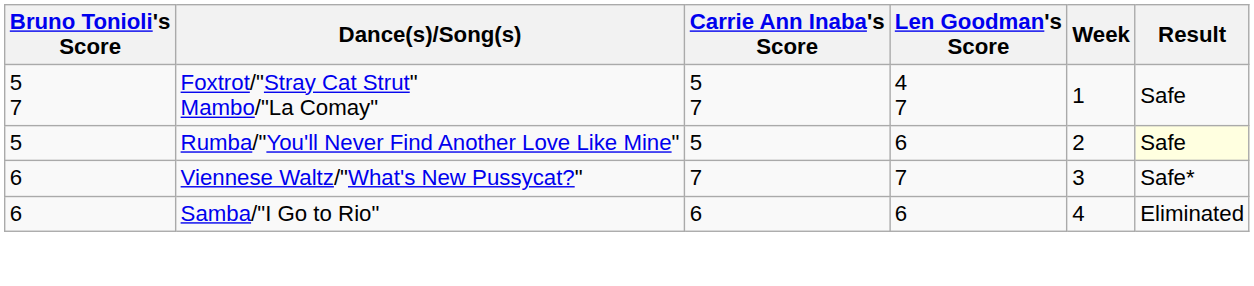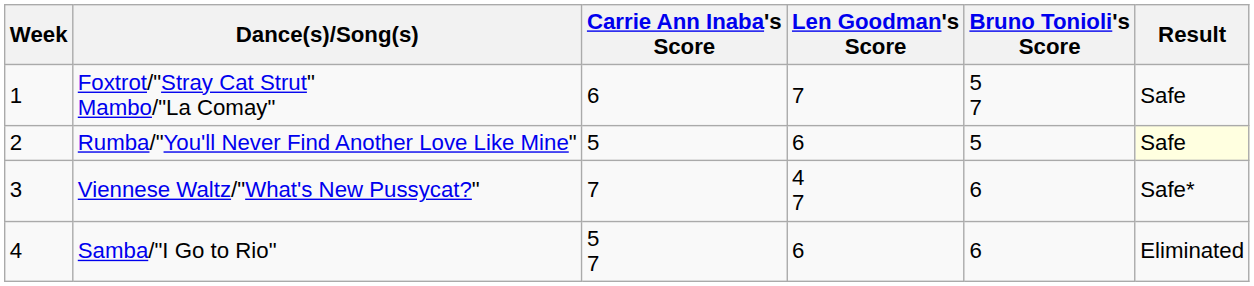 <table class="wikitable">
 <tr>
-<th><a href='#'>Bruno Tonioli</a>'s<br>Score</th>
+<th>Week</th>
 <th>Dance(s)/Song(s)</th>
 <th><a href='#'>Carrie Ann Inaba</a>'s<br>Score</th>
 <th><a href='#'>Len Goodman</a>'s<br>Score</th>
-<th>Week</th>
+<th><a href='#'>Bruno Tonioli</a>'s<br>Score</th>
 <th>Result</th>
 </tr>
 <tr>
+<td>1</td>
+<td><a href='#'>Foxtrot</a>/"<a href='#'>Stray Cat Strut</a>"<br><a href='#'>Mambo</a>/"La Comay"</td>
+<td>6</td>
+<td>7</td>
 <td>5<br>7</td>
-<td><a href='#'>Foxtrot</a>/"<a href='#'>Stray Cat Strut</a>"<br><a href='#'>Mambo</a>/"La Comay"</td>
-<td>5<br>7</td>
-<td>4<br>7</td>
-<td>1</td>
 <td>Safe</td>
 </tr>
 <tr>
-<td>5</td>
+<td>2</td>
 <td><a href='#'>Rumba</a>/"<a href='#'>You'll Never Find Another Love Like Mine</a>"</td>
 <td>5</td>
 <td>6</td>
-<td>2</td>
+<td>5</td>
 <td style="background: lightyellow;">Safe</td>
 </tr>
 <tr>
-<td>6</td>
+<td>3</td>
 <td><a href='#'>Viennese Waltz</a>/"<a href='#'>What's New Pussycat?</a>"</td>
 <td>7</td>
-<td>7</td>
-<td>3</td>
+<td>4<br>7</td>
+<td>6</td>
 <td>Safe*</td>
 </tr>
 <tr>
-<td>6</td>
+<td>4</td>
 <td><a href='#'>Samba</a>/"I Go to Rio"</td>
+<td>5<br>7</td>
 <td>6</td>
 <td>6</td>
-<td>4</td>
 <td>Eliminated</td>
 </tr>
 </table>
